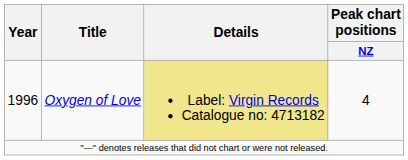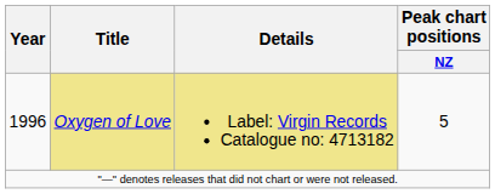 <table class="wikitable plainrowheaders" style="text-align:center;">
 <tr>
 <th rowspan="2">Year</th>
 <th rowspan="2">Title</th>
 <th rowspan="2">Details</th>
 <th>Peak chart<br>positions</th>
 </tr>
 <tr style="font-size:smaller;">
 <th><a href='#'>NZ</a></th>
 </tr>
 <tr>
 <td>1996</td>
-<td><em><a href='#'>Oxygen of Love</a></em></td>
+<td style="background: khaki;"><em><a href='#'>Oxygen of Love</a></em></td>
 <td style="background: khaki;"><br><ul><li>Label: <a href='#'>Virgin Records</a></li><li>Catalogue no: 4713182</li></ul></td>
-<td>4</td>
+<td>5</td>
 </tr>
 <tr>
 <td colspan="20" style="font-size:8pt">"—" denotes releases that did not chart or were not released.</td>
 </tr>
 </table>
